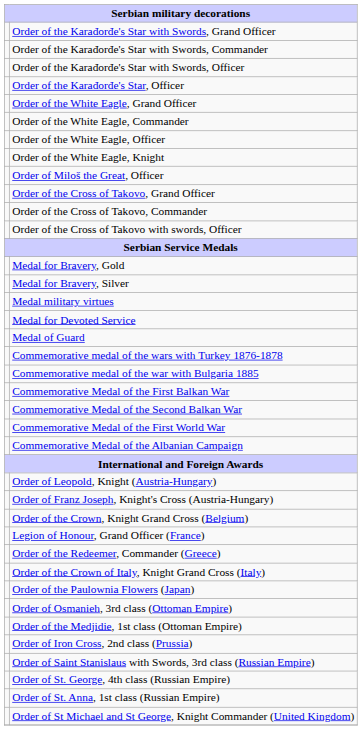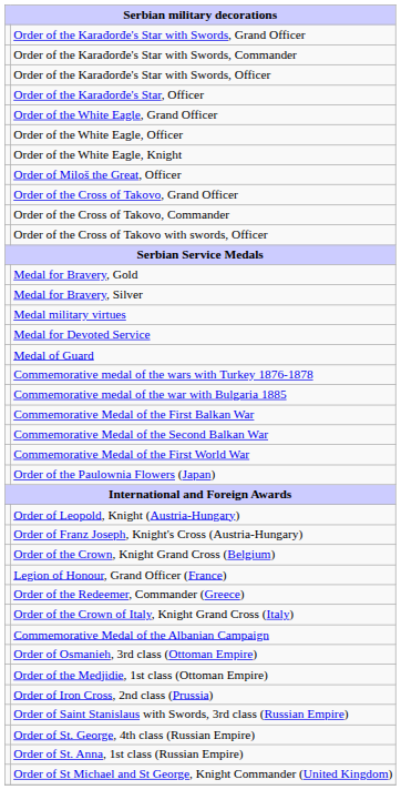 <table class="wikitable">
 <tr style="background:#ccf; text-align:center;">
 <td colspan=2><strong>Serbian military decorations</strong></td>
 </tr>
 <tr>
 <td></td>
 <td><a href='#'>Order of the Karađorđe's Star with Swords</a>, Grand Officer</td>
 </tr>
 <tr>
 <td></td>
 <td>Order of the Karađorđe's Star with Swords, Commander</td>
 </tr>
 <tr>
 <td></td>
 <td>Order of the Karađorđe's Star with Swords, Officer</td>
 </tr>
 <tr>
 <td></td>
 <td><a href='#'>Order of the Karađorđe's Star</a>, Officer</td>
 </tr>
 <tr>
 <td></td>
 <td><a href='#'>Order of the White Eagle</a>, Grand Officer</td>
-</tr>
-<tr>
-<td></td>
-<td>Order of the White Eagle, Commander</td>
 </tr>
 <tr>
 <td></td>
 <td>Order of the White Eagle, Officer</td>
 </tr>
 <tr>
 <td></td>
 <td>Order of the White Eagle, Knight</td>
 </tr>
 <tr>
 <td></td>
 <td><a href='#'>Order of Miloš the Great</a>, Officer</td>
 </tr>
 <tr>
 <td></td>
 <td><a href='#'>Order of the Cross of Takovo</a>, Grand Officer</td>
 </tr>
 <tr>
 <td></td>
 <td>Order of the Cross of Takovo, Commander</td>
 </tr>
 <tr>
 <td></td>
 <td>Order of the Cross of Takovo with swords, Officer</td>
 </tr>
 <tr style="background:#ccf; text-align:center;">
 <td colspan=2><strong>Serbian Service Medals</strong></td>
 </tr>
 <tr>
 <td></td>
 <td><a href='#'>Medal for Bravery</a>, Gold</td>
 </tr>
 <tr>
 <td></td>
 <td><a href='#'>Medal for Bravery</a>, Silver</td>
 </tr>
 <tr>
 <td></td>
 <td><a href='#'>Medal military virtues</a></td>
 </tr>
 <tr>
 <td></td>
 <td><a href='#'>Medal for Devoted Service</a></td>
 </tr>
 <tr>
 <td></td>
 <td><a href='#'>Medal of Guard</a></td>
 </tr>
 <tr>
 <td></td>
 <td><a href='#'>Commemorative medal of the wars with Turkey 1876-1878</a></td>
 </tr>
 <tr>
 <td></td>
 <td><a href='#'>Commemorative medal of the war with Bulgaria 1885</a></td>
 </tr>
 <tr>
 <td></td>
 <td><a href='#'>Commemorative Medal of the First Balkan War</a></td>
 </tr>
 <tr>
 <td></td>
 <td><a href='#'>Commemorative Medal of the Second Balkan War</a></td>
 </tr>
 <tr>
 <td></td>
 <td><a href='#'>Commemorative Medal of the First World War</a></td>
 </tr>
 <tr>
 <td></td>
-<td><a href='#'>Commemorative Medal of the Albanian Campaign</a></td>
+<td><a href='#'>Order of the Paulownia Flowers</a> (<a href='#'>Japan</a>)</td>
 </tr>
 <tr style="background:#ccf; text-align:center;">
 <td colspan=2><strong>International and Foreign Awards</strong></td>
 </tr>
 <tr>
 <td></td>
 <td><a href='#'>Order of Leopold</a>, Knight (<a href='#'>Austria-Hungary</a>)</td>
 </tr>
 <tr>
 <td></td>
 <td><a href='#'>Order of Franz Joseph</a>, Knight's Cross (Austria-Hungary)</td>
 </tr>
 <tr>
 <td></td>
 <td><a href='#'>Order of the Crown</a>, Knight Grand Cross (<a href='#'>Belgium</a>)</td>
 </tr>
 <tr>
 <td></td>
 <td><a href='#'>Legion of Honour</a>, Grand Officer (<a href='#'>France</a>)</td>
 </tr>
 <tr>
 <td></td>
 <td><a href='#'>Order of the Redeemer</a>, Commander (<a href='#'>Greece</a>)</td>
 </tr>
 <tr>
 <td></td>
 <td><a href='#'>Order of the Crown of Italy</a>, Knight Grand Cross (<a href='#'>Italy</a>)</td>
 </tr>
 <tr>
 <td></td>
-<td><a href='#'>Order of the Paulownia Flowers</a> (<a href='#'>Japan</a>)</td>
+<td><a href='#'>Commemorative Medal of the Albanian Campaign</a></td>
 </tr>
 <tr>
 <td></td>
 <td><a href='#'>Order of Osmanieh</a>, 3rd class (<a href='#'>Ottoman Empire</a>)</td>
 </tr>
 <tr>
 <td></td>
 <td><a href='#'>Order of the Medjidie</a>, 1st class (Ottoman Empire)</td>
 </tr>
 <tr>
 <td></td>
 <td><a href='#'>Order of Iron Cross</a>, 2nd class (<a href='#'>Prussia</a>)</td>
 </tr>
 <tr>
 <td></td>
 <td><a href='#'>Order of Saint Stanislaus</a> with Swords, 3rd class (<a href='#'>Russian Empire</a>)</td>
 </tr>
 <tr>
 <td></td>
 <td><a href='#'>Order of St. George</a>, 4th class (Russian Empire)</td>
 </tr>
 <tr>
 <td></td>
 <td><a href='#'>Order of St. Anna</a>, 1st class (Russian Empire)</td>
 </tr>
 <tr>
 <td></td>
 <td><a href='#'>Order of St Michael and St George</a>, Knight Commander (<a href='#'>United Kingdom</a>)</td>
 </tr>
 <tr>
 </tr>
 </table>
